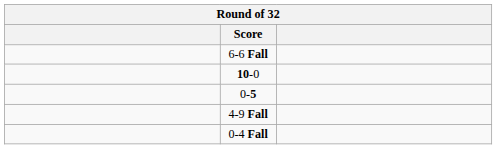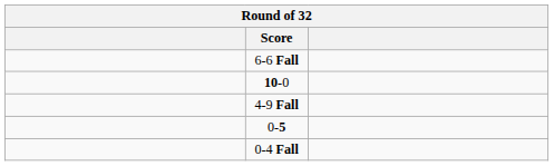 <table class="wikitable" style="text-align: center; font-size:90% ">
 <tr>
 <th colspan=3>Round of 32</th>
 </tr>
 <tr>
 <th align="right" width="250"></th>
 <th width="60">Score</th>
 <th align="left" width="250"></th>
 </tr>
 <tr>
 <td align=left></td>
 <td align=center>6-6 <strong>Fall</strong></td>
 <td align=left><strong></strong></td>
 </tr>
 <tr>
 <td align=left><strong></strong></td>
 <td align=center><strong>10</strong>-0</td>
 <td align=left></td>
 </tr>
 <tr>
 <td align=left></td>
-<td align=center>0-<strong>5</strong></td>
+<td align=center>4-9 <strong>Fall</strong></td>
 <td align=left><strong></strong></td>
 </tr>
 <tr>
 <td align=left></td>
-<td align=center>4-9 <strong>Fall</strong></td>
+<td align=center>0-<strong>5</strong></td>
 <td align=left><strong></strong></td>
 </tr>
 <tr>
 <td align=left></td>
 <td align=center>0-4 <strong>Fall</strong></td>
 <td align=left><strong></strong></td>
 </tr>
 </table>
